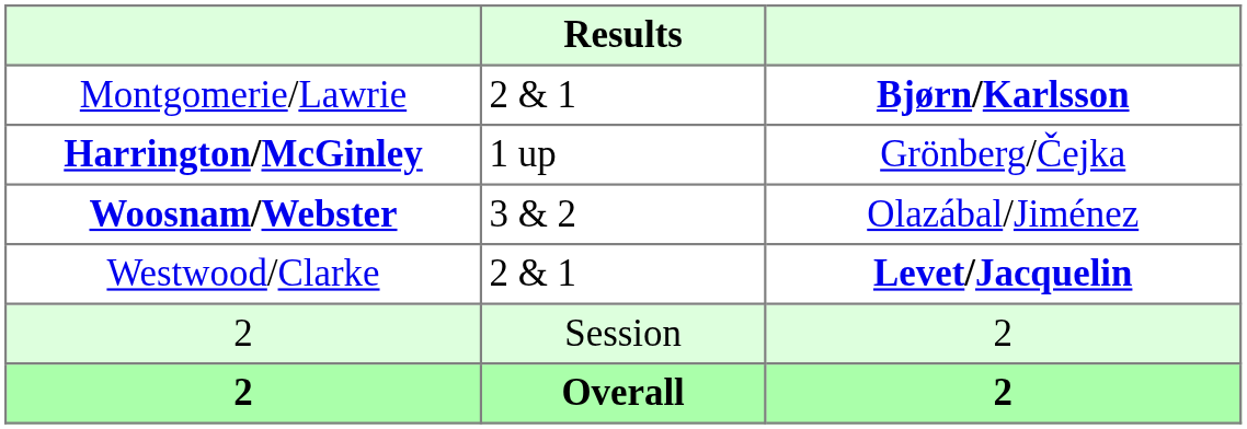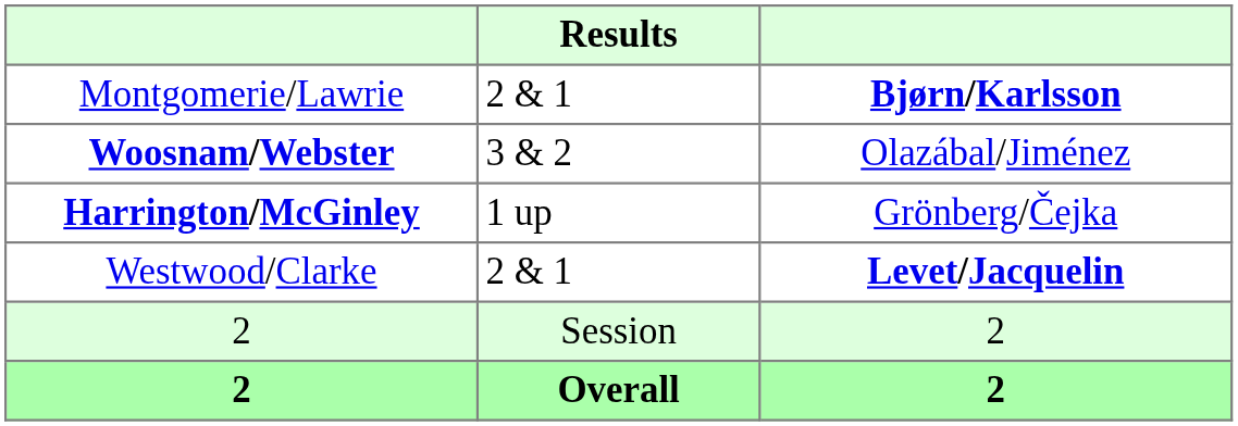 <table border="1" cellpadding="3" style="border-collapse:collapse; text-align:center;">
 <tr style="background:#ddffdd;">
 <th style="width:12em;"> </th>
 <th style="width:7em;">Results</th>
 <th style="width:12em;"></th>
 </tr>
 <tr>
 <td><a href='#'>Montgomerie</a>/<a href='#'>Lawrie</a></td>
 <td align=left> 2 & 1</td>
 <td><strong><a href='#'>Bjørn</a>/<a href='#'>Karlsson</a></strong></td>
 </tr>
 <tr>
+<td><strong><a href='#'>Woosnam</a>/<a href='#'>Webster</a></strong></td>
+<td align=left> 3 & 2</td>
+<td><a href='#'>Olazábal</a>/<a href='#'>Jiménez</a></td>
+</tr>
+<tr>
 <td><strong><a href='#'>Harrington</a>/<a href='#'>McGinley</a></strong></td>
 <td align=left> 1 up</td>
 <td><a href='#'>Grönberg</a>/<a href='#'>Čejka</a></td>
-</tr>
-<tr>
-<td><strong><a href='#'>Woosnam</a>/<a href='#'>Webster</a></strong></td>
-<td align=left> 3 & 2</td>
-<td><a href='#'>Olazábal</a>/<a href='#'>Jiménez</a></td>
 </tr>
 <tr>
 <td><a href='#'>Westwood</a>/<a href='#'>Clarke</a></td>
 <td align=left> 2 & 1</td>
 <td><strong><a href='#'>Levet</a>/<a href='#'>Jacquelin</a></strong></td>
 </tr>
 <tr style="background:#ddffdd;">
 <td>2</td>
 <td>Session</td>
 <td>2</td>
 </tr>
 <tr style="background:#aaffaa;">
 <th>2</th>
 <th>Overall</th>
 <th>2</th>
 </tr>
 </table>
